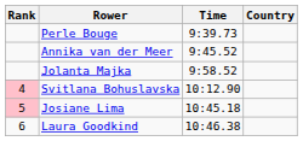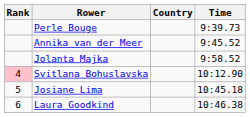 <table class="wikitable" style="text-align:center">
 <tr>
 <th>Rank</th>
 <th>Rower</th>
+<th>Country</th>
 <th>Time</th>
-<th>Country</th>
 </tr>
 <tr>
 <td></td>
 <td align="left"><a href='#'>Perle Bouge</a></td>
+<td align="left"></td>
 <td>9:39.73</td>
-<td align="left"></td>
 </tr>
 <tr>
 <td></td>
 <td align="left"><a href='#'>Annika van der Meer</a></td>
+<td align="left"></td>
 <td>9:45.52</td>
-<td align="left"></td>
 </tr>
 <tr>
 <td></td>
 <td align="left"><a href='#'>Jolanta Majka</a></td>
+<td align="left"></td>
 <td>9:58.52</td>
-<td align="left"></td>
 </tr>
 <tr>
 <td style="background: pink;">4</td>
 <td align="left"><a href='#'>Svitlana Bohuslavska</a></td>
+<td align="left"></td>
 <td>10:12.90</td>
-<td align="left"></td>
 </tr>
 <tr>
-<td style="background: pink;">5</td>
+<td>5</td>
 <td align="left"><a href='#'>Josiane Lima</a></td>
+<td align="left"></td>
 <td>10:45.18</td>
-<td align="left"></td>
 </tr>
 <tr>
 <td>6</td>
 <td align="left"><a href='#'>Laura Goodkind</a></td>
+<td align="left"></td>
 <td>10:46.38</td>
-<td align="left"></td>
 </tr>
 </table>
